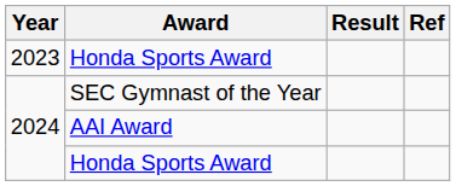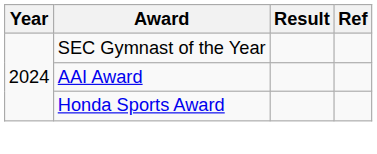 <table class="wikitable">
 <tr>
 <th>Year</th>
 <th>Award</th>
 <th>Result</th>
 <th>Ref</th>
-</tr>
-<tr>
-<td>2023</td>
-<td><a href='#'>Honda Sports Award</a></td>
-<td></td>
-<td></td>
 </tr>
 <tr>
 <td rowspan="3">2024</td>
 <td>SEC Gymnast of the Year</td>
 <td></td>
 <td></td>
 </tr>
 <tr>
 <td><a href='#'>AAI Award</a></td>
 <td></td>
 <td></td>
 </tr>
 <tr>
 <td><a href='#'>Honda Sports Award</a></td>
 <td></td>
 <td></td>
 </tr>
 </table>
